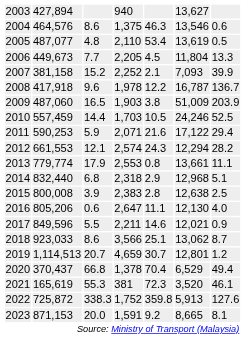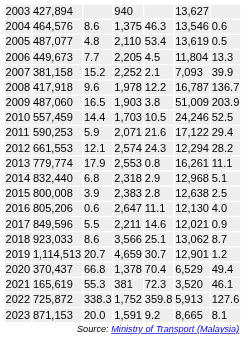 <table class="toccolours sortable" style="padding:0.5em;">
 <tr>
 <th></th>
 <th></th>
 <th></th>
 <th></th>
 <th></th>
 <th></th>
 <th></th>
 </tr>
 <tr style="background:#eee;">
 <td>2003</td>
 <td>427,894</td>
 <td></td>
 <td>940</td>
 <td></td>
 <td>13,627</td>
 <td></td>
 </tr>
 <tr style="background:#eee;">
 <td>2004</td>
 <td>464,576</td>
 <td> 8.6</td>
 <td>1,375</td>
 <td> 46.3</td>
 <td>13,546</td>
 <td> 0.6</td>
 </tr>
 <tr style="background:#eee;">
 <td>2005</td>
 <td>487,077</td>
 <td> 4.8</td>
 <td>2,110</td>
 <td> 53.4</td>
 <td>13,619</td>
 <td> 0.5</td>
 </tr>
 <tr style="background:#eee;">
 <td>2006</td>
 <td>449,673</td>
 <td> 7.7</td>
 <td>2,205</td>
 <td> 4.5</td>
 <td>11,804</td>
 <td> 13.3</td>
 </tr>
 <tr style="background:#eee;">
 <td>2007</td>
 <td>381,158</td>
 <td> 15.2</td>
 <td>2,252</td>
 <td> 2.1</td>
 <td>7,093</td>
 <td> 39.9</td>
 </tr>
 <tr style="background:#eee;">
 <td>2008</td>
 <td>417,918</td>
 <td> 9.6</td>
 <td>1,978</td>
 <td> 12.2</td>
 <td>16,787</td>
 <td> 136.7</td>
 </tr>
 <tr style="background:#eee;">
 <td>2009</td>
 <td>487,060</td>
 <td> 16.5</td>
 <td>1,903</td>
 <td> 3.8</td>
 <td>51,009</td>
 <td> 203.9</td>
 </tr>
 <tr style="background:#eee;">
 <td>2010</td>
 <td>557,459</td>
 <td> 14.4</td>
 <td>1,703</td>
 <td> 10.5</td>
 <td>24,246</td>
 <td> 52.5</td>
 </tr>
 <tr style="background:#eee;">
 <td>2011</td>
 <td>590,253</td>
 <td> 5.9</td>
 <td>2,071</td>
 <td> 21.6</td>
 <td>17,122</td>
 <td> 29.4</td>
 </tr>
 <tr style="background:#eee;">
 <td>2012</td>
 <td>661,553</td>
 <td> 12.1</td>
 <td>2,574</td>
 <td> 24.3</td>
 <td>12,294</td>
 <td> 28.2</td>
 </tr>
 <tr style="background:#eee;">
 <td>2013</td>
 <td>779,774</td>
 <td> 17.9</td>
 <td>2,553</td>
 <td> 0.8</td>
-<td>13,661</td>
+<td>16,261</td>
 <td> 11.1</td>
 </tr>
 <tr style="background:#eee;">
 <td>2014</td>
 <td>832,440</td>
 <td> 6.8</td>
 <td>2,318</td>
 <td> 2.9</td>
 <td>12,968</td>
 <td> 5.1</td>
 </tr>
 <tr style="background:#eee;">
 <td>2015</td>
 <td>800,008</td>
 <td> 3.9</td>
 <td>2,383</td>
 <td> 2.8</td>
 <td>12,638</td>
 <td> 2.5</td>
 </tr>
 <tr style="background:#eee;">
 <td>2016</td>
 <td>805,206</td>
 <td> 0.6</td>
 <td>2,647</td>
 <td> 11.1</td>
 <td>12,130</td>
 <td> 4.0</td>
 </tr>
 <tr style="background:#eee;">
 <td>2017</td>
 <td>849,596</td>
 <td> 5.5</td>
 <td>2,211</td>
 <td> 14.6</td>
 <td>12,021</td>
 <td> 0.9</td>
 </tr>
 <tr style="background:#eee;">
 <td>2018</td>
 <td>923,033</td>
 <td> 8.6</td>
 <td>3,566</td>
 <td> 25.1</td>
 <td>13,062</td>
 <td> 8.7</td>
 </tr>
 <tr style="background:#eee;">
 <td>2019</td>
 <td>1,114,513</td>
 <td> 20.7</td>
 <td>4,659</td>
 <td> 30.7</td>
-<td>12,801</td>
+<td>12,901</td>
 <td> 1.2</td>
 </tr>
 <tr style="background:#eee;">
 <td>2020</td>
 <td>370,437</td>
 <td> 66.8</td>
 <td>1,378</td>
 <td> 70.4</td>
 <td>6,529</td>
 <td> 49.4</td>
 </tr>
 <tr style="background:#eee;">
 <td>2021</td>
 <td>165,619</td>
 <td> 55.3</td>
 <td>381</td>
 <td> 72.3</td>
 <td>3,520</td>
 <td> 46.1</td>
 </tr>
 <tr style="background:#eee;">
 <td>2022</td>
 <td>725,872</td>
 <td> 338.3</td>
 <td>1,752</td>
 <td> 359.8</td>
 <td>5,913</td>
 <td> 127.6</td>
 </tr>
 <tr style="background:#eee;">
 <td>2023</td>
 <td>871,153</td>
 <td> 20.0</td>
 <td>1,591</td>
 <td> 9.2</td>
 <td>8,665</td>
 <td> 8.1</td>
 </tr>
 <tr>
 <td colspan="7" style="text-align:right;"><sup><em>Source: <a href='#'>Ministry of Transport (Malaysia)</a></em></sup></td>
 </tr>
 </table>
